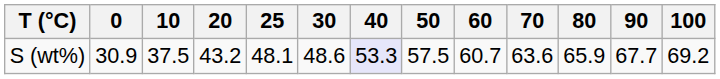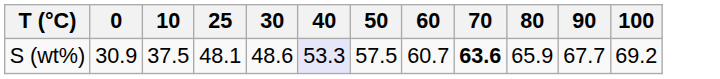 <table class="wikitable" style="text-align:center">
 <tr>
 <th>Т (°C)</th>
 <th>0</th>
 <th>10</th>
-<th>20</th>
 <th>25</th>
 <th>30</th>
 <th>40</th>
 <th>50</th>
 <th>60</th>
 <th>70</th>
 <th>80</th>
 <th>90</th>
 <th>100</th>
 </tr>
 <tr>
 <td>S (wt%)</td>
 <td>30.9</td>
 <td>37.5</td>
-<td>43.2</td>
 <td>48.1</td>
 <td>48.6</td>
 <td style="background: lavender;">53.3</td>
 <td>57.5</td>
 <td>60.7</td>
-<td>63.6</td>
+<td><strong>63.6</strong></td>
 <td>65.9</td>
 <td>67.7</td>
 <td>69.2</td>
 </tr>
 </table>
